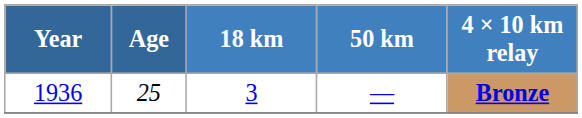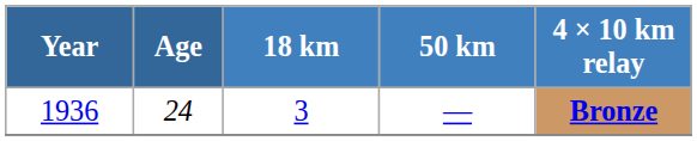 <table class="wikitable" style="font-size:95%; text-align:center; border:grey solid 1px; border-collapse:collapse; background:#ffffff;">
 <tr>
 <th style="background-color:#369; color:white; width:60px;"> Year </th>
 <th style="background-color:#369; color:white; width:40px;"> Age </th>
 <th style="background-color:#4180be; color:white; width:75px;"> 18 km </th>
 <th style="background-color:#4180be; color:white; width:75px;"> 50 km </th>
 <th style="background-color:#4180be; color:white; width:75px;"> 4 × 10 km <br> relay </th>
 </tr>
 <tr>
 <td><a href='#'>1936</a></td>
-<td><em>25</em></td>
+<td><em>24</em></td>
 <td><a href='#'>3</a></td>
 <td><a href='#'>—</a></td>
 <td bgcolor="cc9966"><a href='#'><strong>Bronze</strong></a></td>
 </tr>
 <tr>
 </tr>
 </table>
